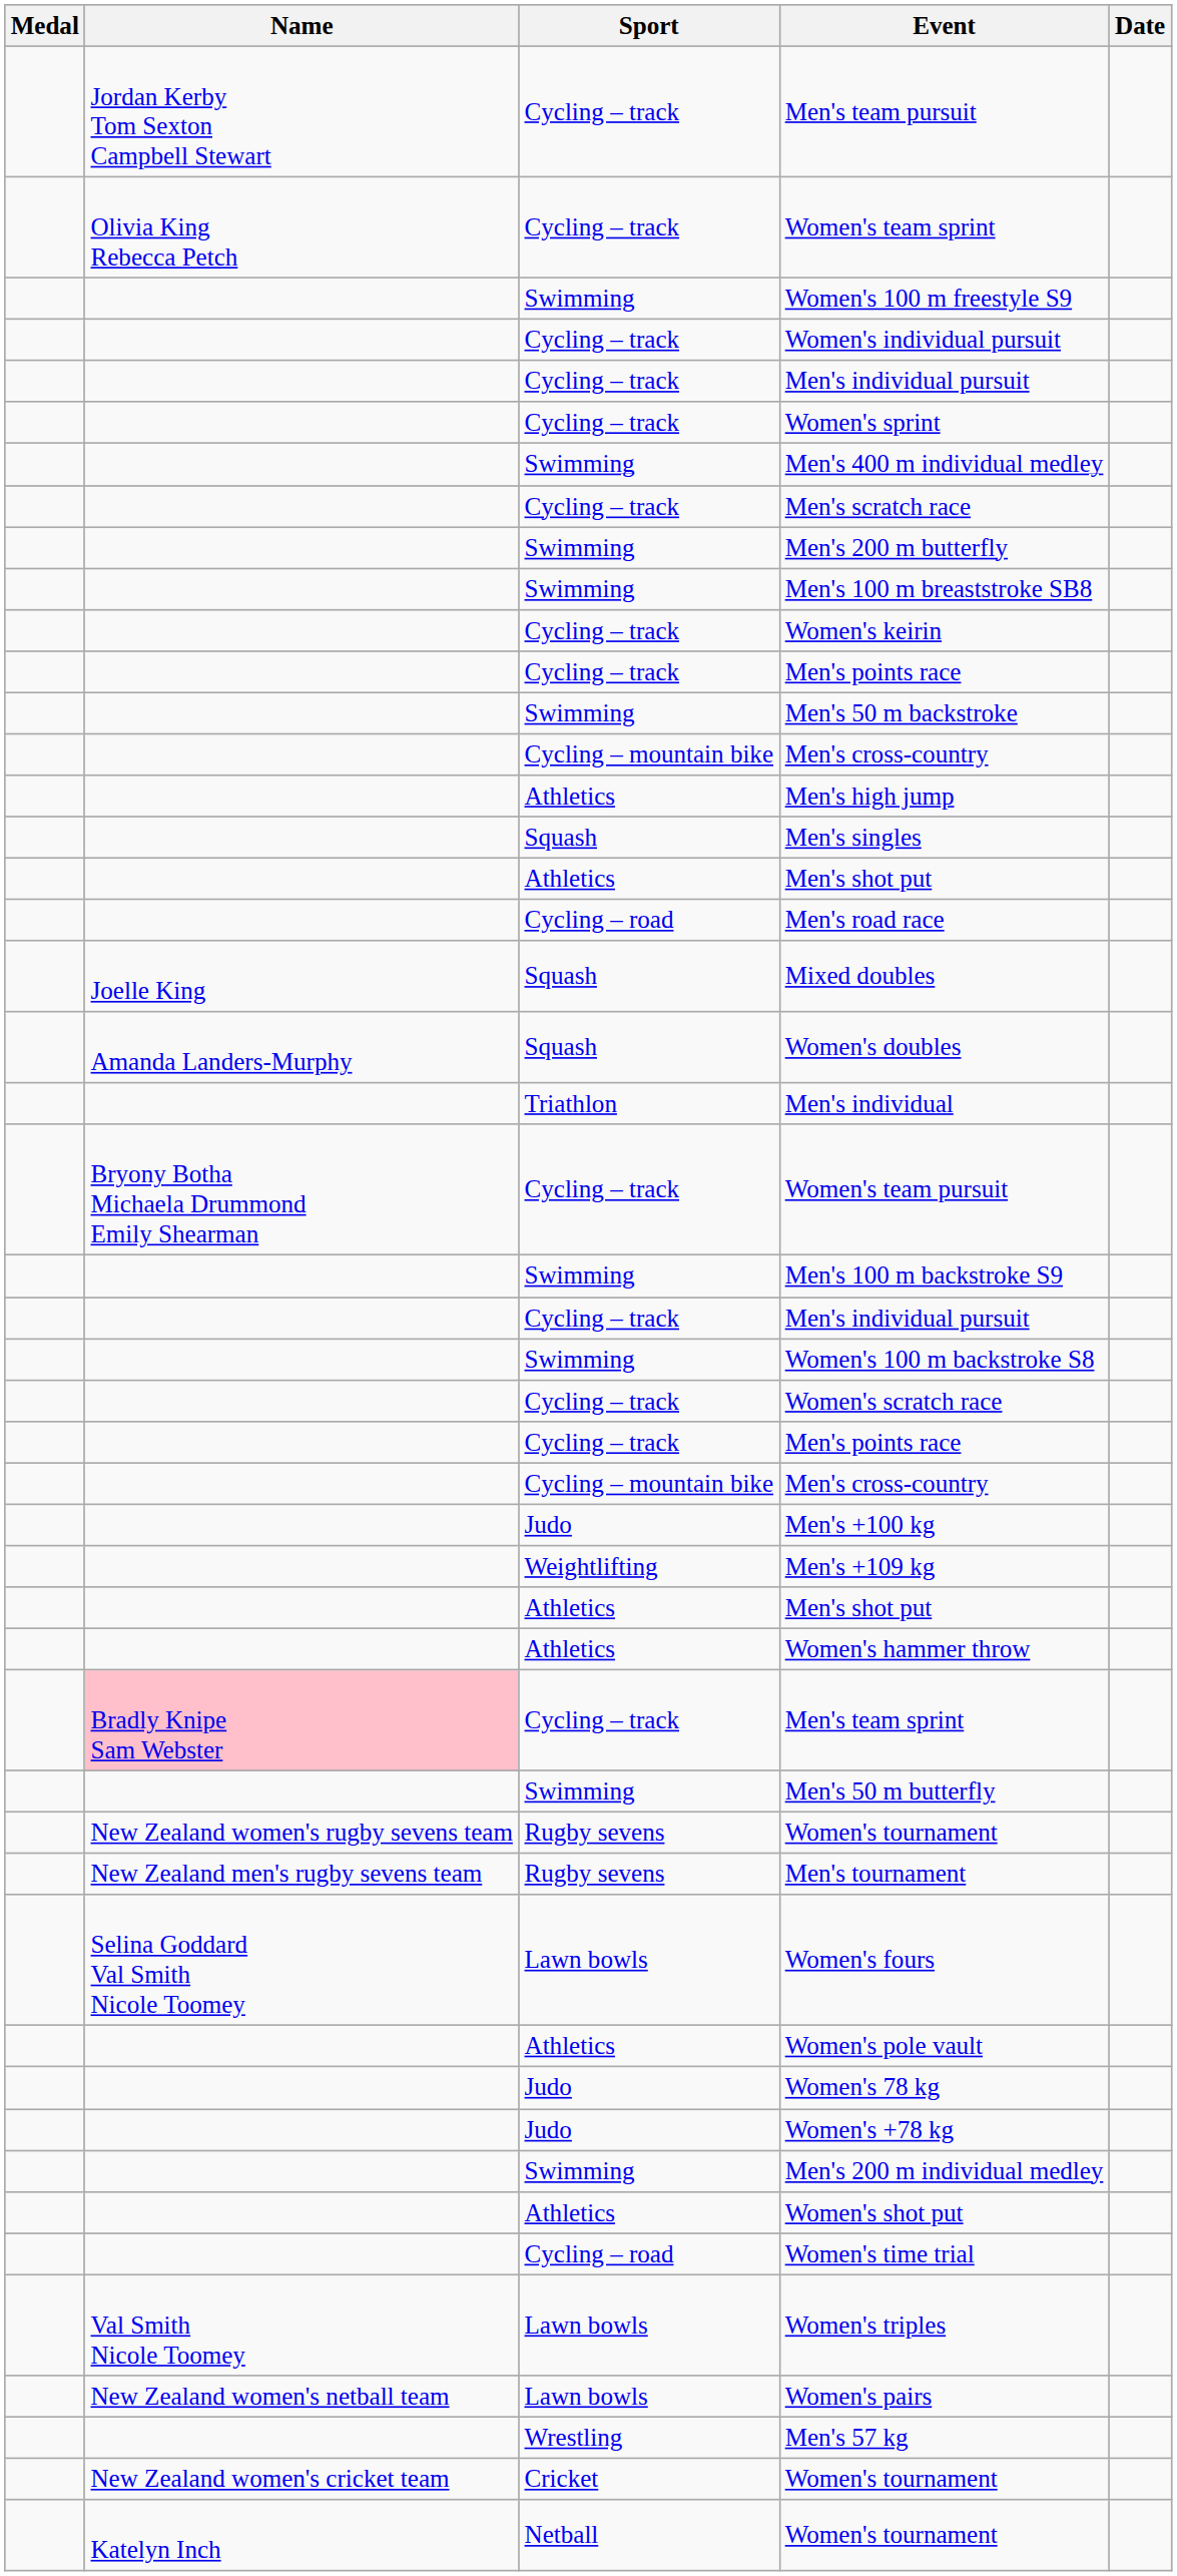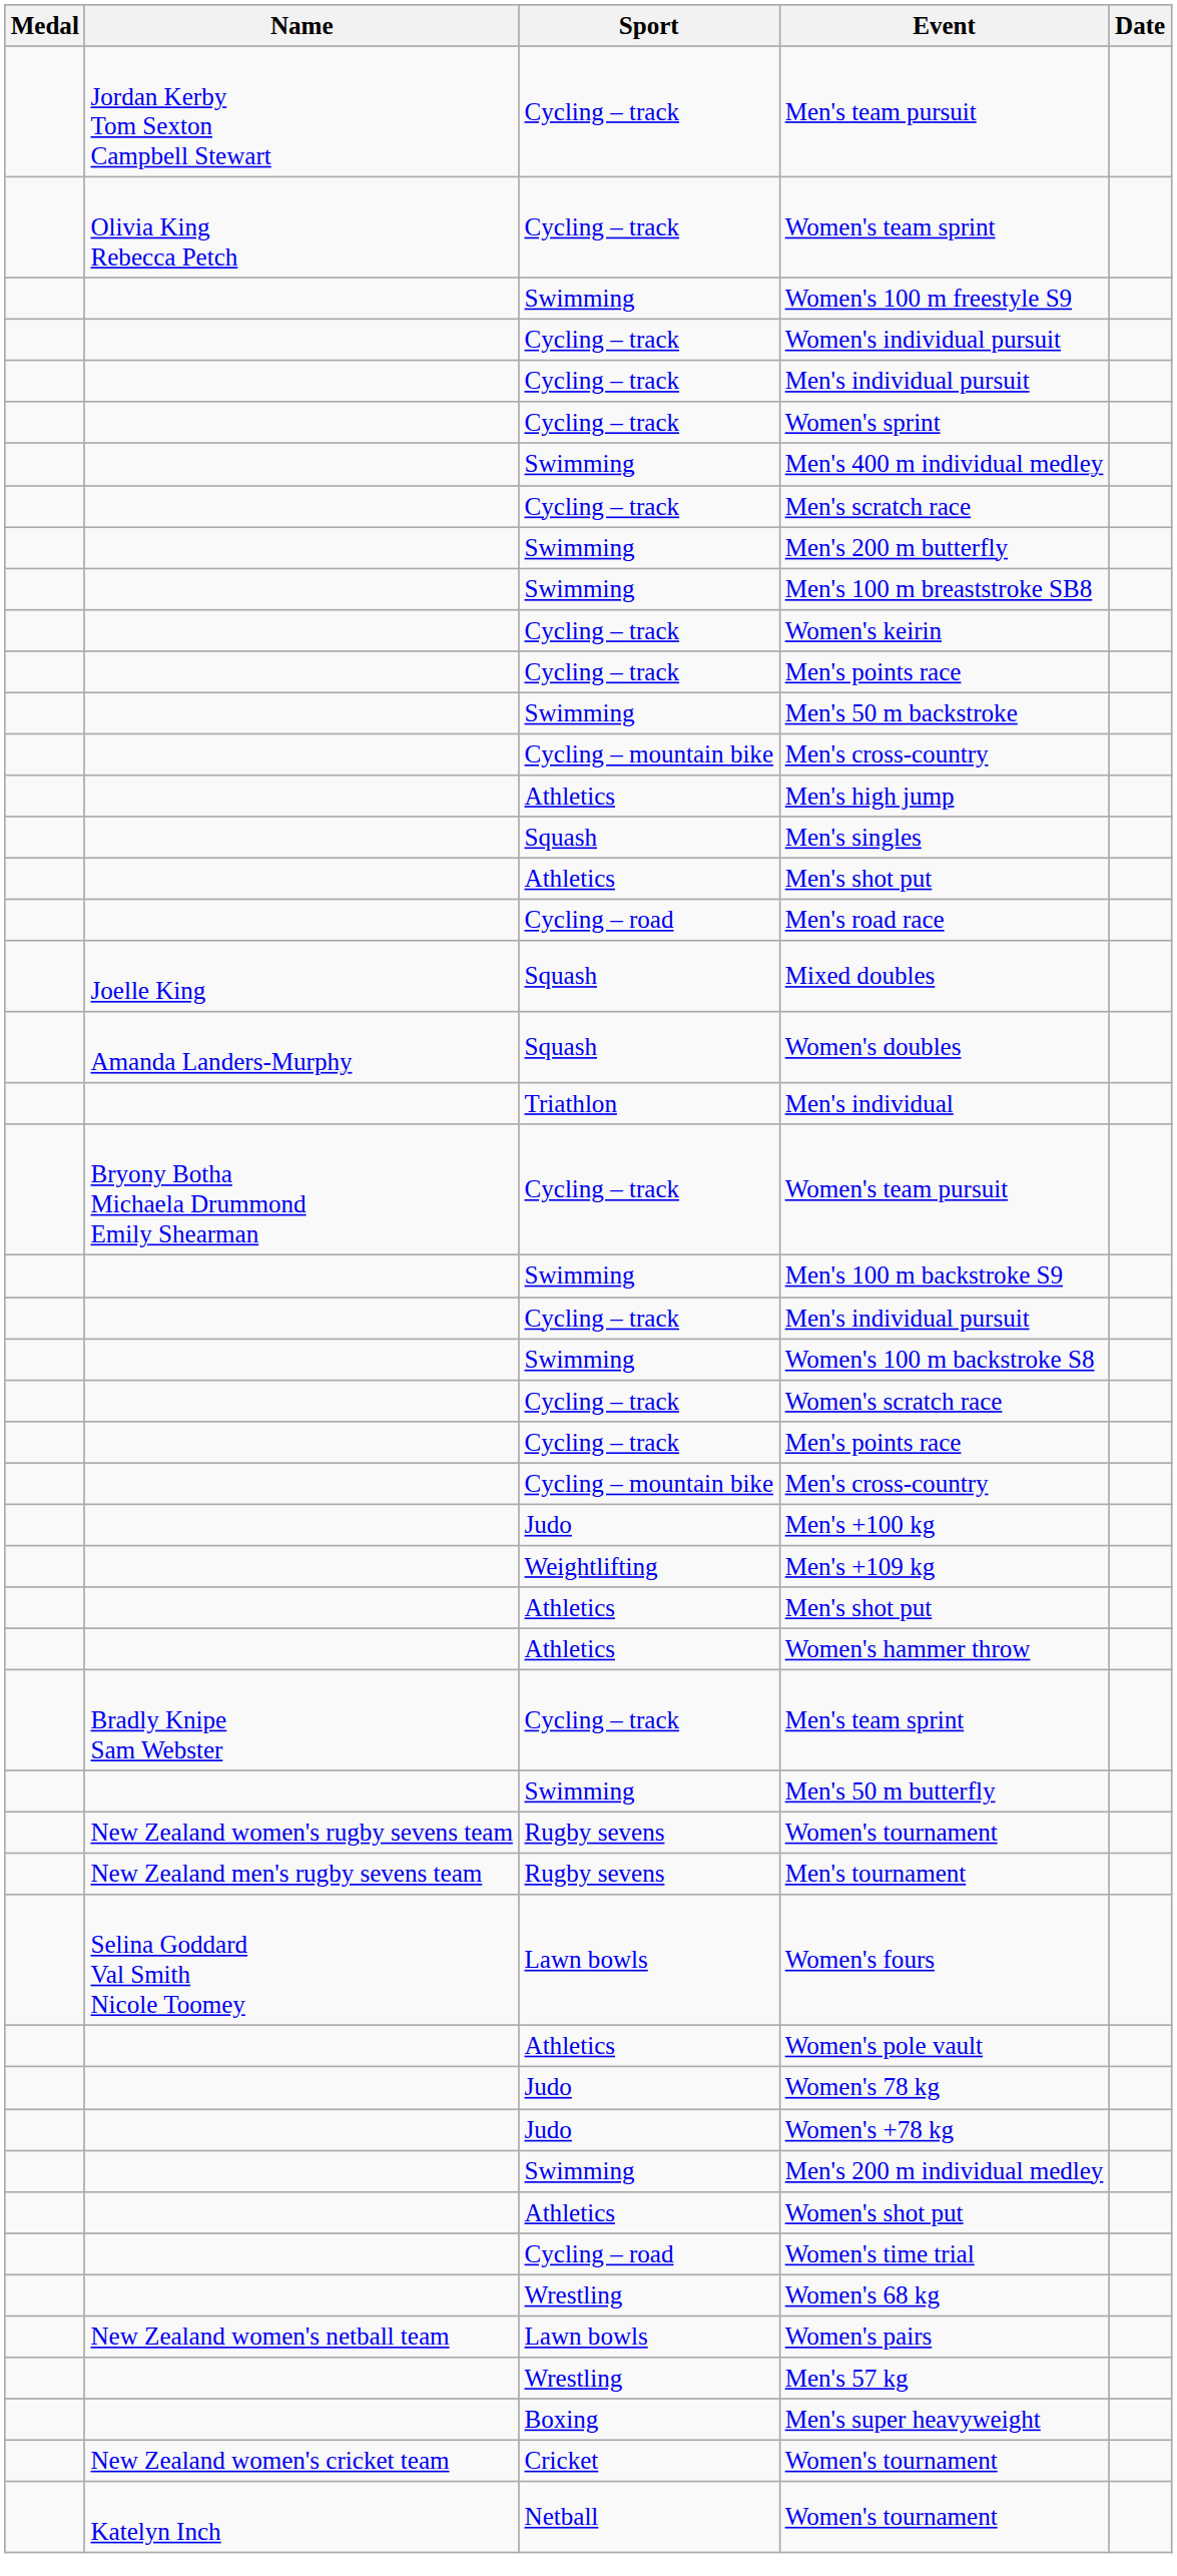 <table class="wikitable sortable" style="font-size: 95%;">
 <tr>
 <th>Medal</th>
 <th>Name</th>
 <th>Sport</th>
 <th>Event</th>
 <th>Date</th>
 </tr>
 <tr>
 <td></td>
 <td><br><a href='#'>Jordan Kerby</a><br><a href='#'>Tom Sexton</a><br><a href='#'>Campbell Stewart</a></td>
 <td><a href='#'>Cycling – track</a></td>
 <td><a href='#'>Men's team pursuit</a></td>
 <td></td>
 </tr>
 <tr>
 <td></td>
 <td><br><a href='#'>Olivia King</a><br><a href='#'>Rebecca Petch</a></td>
 <td><a href='#'>Cycling – track</a></td>
 <td><a href='#'>Women's team sprint</a></td>
 <td></td>
 </tr>
 <tr>
 <td></td>
 <td></td>
 <td><a href='#'>Swimming</a></td>
 <td><a href='#'>Women's 100 m freestyle S9</a></td>
 <td></td>
 </tr>
 <tr>
 <td></td>
 <td></td>
 <td><a href='#'>Cycling – track</a></td>
 <td><a href='#'>Women's individual pursuit</a></td>
 <td></td>
 </tr>
 <tr>
 <td></td>
 <td></td>
 <td><a href='#'>Cycling – track</a></td>
 <td><a href='#'>Men's individual pursuit</a></td>
 <td></td>
 </tr>
 <tr>
 <td></td>
 <td></td>
 <td><a href='#'>Cycling – track</a></td>
 <td><a href='#'>Women's sprint</a></td>
 <td></td>
 </tr>
 <tr>
 <td></td>
 <td></td>
 <td><a href='#'>Swimming</a></td>
 <td><a href='#'>Men's 400 m individual medley</a></td>
 <td></td>
 </tr>
 <tr>
 <td></td>
 <td></td>
 <td><a href='#'>Cycling – track</a></td>
 <td><a href='#'>Men's scratch race</a></td>
 <td></td>
 </tr>
 <tr>
 <td></td>
 <td></td>
 <td><a href='#'>Swimming</a></td>
 <td><a href='#'>Men's 200 m butterfly</a></td>
 <td></td>
 </tr>
 <tr>
 <td></td>
 <td></td>
 <td><a href='#'>Swimming</a></td>
 <td><a href='#'>Men's 100 m breaststroke SB8</a></td>
 <td></td>
 </tr>
 <tr>
 <td></td>
 <td></td>
 <td><a href='#'>Cycling – track</a></td>
 <td><a href='#'>Women's keirin</a></td>
 <td></td>
 </tr>
 <tr>
 <td></td>
 <td></td>
 <td><a href='#'>Cycling – track</a></td>
 <td><a href='#'>Men's points race</a></td>
 <td></td>
 </tr>
 <tr>
 <td></td>
 <td></td>
 <td><a href='#'>Swimming</a></td>
 <td><a href='#'>Men's 50 m backstroke</a></td>
 <td></td>
 </tr>
 <tr>
 <td></td>
 <td></td>
 <td><a href='#'>Cycling – mountain bike</a></td>
 <td><a href='#'>Men's cross-country</a></td>
 <td></td>
 </tr>
 <tr>
 <td></td>
 <td></td>
 <td><a href='#'>Athletics</a></td>
 <td><a href='#'>Men's high jump</a></td>
 <td></td>
 </tr>
 <tr>
 <td></td>
 <td></td>
 <td><a href='#'>Squash</a></td>
 <td><a href='#'>Men's singles</a></td>
 <td></td>
 </tr>
 <tr>
 <td></td>
 <td></td>
 <td><a href='#'>Athletics</a></td>
 <td><a href='#'>Men's shot put</a></td>
 <td></td>
 </tr>
 <tr>
 <td></td>
 <td></td>
 <td><a href='#'>Cycling – road</a></td>
 <td><a href='#'>Men's road race</a></td>
 <td></td>
 </tr>
 <tr>
 <td></td>
 <td><br><a href='#'>Joelle King</a></td>
 <td><a href='#'>Squash</a></td>
 <td><a href='#'>Mixed doubles</a></td>
 <td></td>
 </tr>
 <tr>
 <td></td>
 <td><br><a href='#'>Amanda Landers-Murphy</a></td>
 <td><a href='#'>Squash</a></td>
 <td><a href='#'>Women's doubles</a></td>
 <td></td>
 </tr>
 <tr>
 <td></td>
 <td></td>
 <td><a href='#'>Triathlon</a></td>
 <td><a href='#'>Men's individual</a></td>
 <td></td>
 </tr>
 <tr>
 <td></td>
 <td><br><a href='#'>Bryony Botha</a><br><a href='#'>Michaela Drummond</a><br><a href='#'>Emily Shearman</a></td>
 <td><a href='#'>Cycling – track</a></td>
 <td><a href='#'>Women's team pursuit</a></td>
 <td></td>
 </tr>
 <tr>
 <td></td>
 <td></td>
 <td><a href='#'>Swimming</a></td>
 <td><a href='#'>Men's 100 m backstroke S9</a></td>
 <td></td>
 </tr>
 <tr>
 <td></td>
 <td></td>
 <td><a href='#'>Cycling – track</a></td>
 <td><a href='#'>Men's individual pursuit</a></td>
 <td></td>
 </tr>
 <tr>
 <td></td>
 <td></td>
 <td><a href='#'>Swimming</a></td>
 <td><a href='#'>Women's 100 m backstroke S8</a></td>
 <td></td>
 </tr>
 <tr>
 <td></td>
 <td></td>
 <td><a href='#'>Cycling – track</a></td>
 <td><a href='#'>Women's scratch race</a></td>
 <td></td>
 </tr>
 <tr>
 <td></td>
 <td></td>
 <td><a href='#'>Cycling – track</a></td>
 <td><a href='#'>Men's points race</a></td>
 <td></td>
 </tr>
 <tr>
 <td></td>
 <td></td>
 <td><a href='#'>Cycling – mountain bike</a></td>
 <td><a href='#'>Men's cross-country</a></td>
 <td></td>
 </tr>
 <tr>
 <td></td>
 <td></td>
 <td><a href='#'>Judo</a></td>
 <td><a href='#'>Men's +100 kg</a></td>
 <td></td>
 </tr>
 <tr>
 <td></td>
 <td></td>
 <td><a href='#'>Weightlifting</a></td>
 <td><a href='#'>Men's +109 kg</a></td>
 <td></td>
 </tr>
 <tr>
 <td></td>
 <td></td>
 <td><a href='#'>Athletics</a></td>
 <td><a href='#'>Men's shot put</a></td>
 <td></td>
 </tr>
 <tr>
 <td></td>
 <td></td>
 <td><a href='#'>Athletics</a></td>
 <td><a href='#'>Women's hammer throw</a></td>
 <td></td>
 </tr>
 <tr>
 <td></td>
-<td style="background: pink;"><br><a href='#'>Bradly Knipe</a><br><a href='#'>Sam Webster</a></td>
+<td><br><a href='#'>Bradly Knipe</a><br><a href='#'>Sam Webster</a></td>
 <td><a href='#'>Cycling – track</a></td>
 <td><a href='#'>Men's team sprint</a></td>
 <td></td>
 </tr>
 <tr>
 <td></td>
 <td></td>
 <td><a href='#'>Swimming</a></td>
 <td><a href='#'>Men's 50 m butterfly</a></td>
 <td></td>
 </tr>
 <tr>
 <td></td>
 <td><a href='#'>New Zealand women's rugby sevens team</a><br></td>
 <td><a href='#'>Rugby sevens</a></td>
 <td><a href='#'>Women's tournament</a></td>
 <td></td>
 </tr>
 <tr>
 <td></td>
 <td><a href='#'>New Zealand men's rugby sevens team</a><br></td>
 <td><a href='#'>Rugby sevens</a></td>
 <td><a href='#'>Men's tournament</a></td>
 <td></td>
 </tr>
 <tr>
 <td></td>
 <td><br><a href='#'>Selina Goddard</a><br><a href='#'>Val Smith</a><br><a href='#'>Nicole Toomey</a></td>
 <td><a href='#'>Lawn bowls</a></td>
 <td><a href='#'>Women's fours</a></td>
 <td></td>
 </tr>
 <tr>
 <td></td>
 <td></td>
 <td><a href='#'>Athletics</a></td>
 <td><a href='#'>Women's pole vault</a></td>
 <td></td>
 </tr>
 <tr>
 <td></td>
 <td></td>
 <td><a href='#'>Judo</a></td>
 <td><a href='#'>Women's 78 kg</a></td>
 <td></td>
 </tr>
 <tr>
 <td></td>
 <td></td>
 <td><a href='#'>Judo</a></td>
 <td><a href='#'>Women's +78 kg</a></td>
 <td></td>
 </tr>
 <tr>
 <td></td>
 <td></td>
 <td><a href='#'>Swimming</a></td>
 <td><a href='#'>Men's 200 m individual medley</a></td>
 <td></td>
 </tr>
 <tr>
 <td></td>
 <td></td>
 <td><a href='#'>Athletics</a></td>
 <td><a href='#'>Women's shot put</a></td>
 <td></td>
 </tr>
 <tr>
 <td></td>
 <td></td>
 <td><a href='#'>Cycling – road</a></td>
 <td><a href='#'>Women's time trial</a></td>
 <td></td>
 </tr>
 <tr>
 <td></td>
-<td><br><a href='#'>Val Smith</a><br><a href='#'>Nicole Toomey</a></td>
-<td><a href='#'>Lawn bowls</a></td>
-<td><a href='#'>Women's triples</a></td>
+<td></td>
+<td><a href='#'>Wrestling</a></td>
+<td><a href='#'>Women's 68 kg</a></td>
 <td></td>
 </tr>
 <tr>
 <td></td>
 <td><a href='#'>New Zealand women's netball team</a><br></td>
 <td><a href='#'>Lawn bowls</a></td>
 <td><a href='#'>Women's pairs</a></td>
 <td></td>
 </tr>
 <tr>
 <td></td>
 <td></td>
 <td><a href='#'>Wrestling</a></td>
 <td><a href='#'>Men's 57 kg</a></td>
 <td></td>
 </tr>
 <tr>
 <td></td>
+<td></td>
+<td><a href='#'>Boxing</a></td>
+<td><a href='#'>Men's super heavyweight</a></td>
+<td></td>
+</tr>
+<tr>
+<td></td>
 <td><a href='#'>New Zealand women's cricket team</a><br></td>
 <td><a href='#'>Cricket</a></td>
 <td><a href='#'>Women's tournament</a></td>
 <td></td>
 </tr>
 <tr>
 <td></td>
 <td><br><a href='#'>Katelyn Inch</a></td>
 <td><a href='#'>Netball</a></td>
 <td><a href='#'>Women's tournament</a></td>
 <td></td>
 </tr>
 </table>
